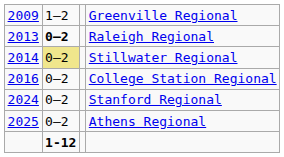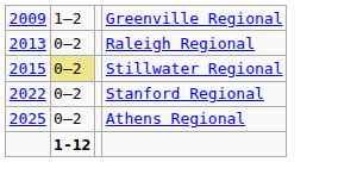 <table class="wikitable">
 <tr>
 <td><a href='#'>2009</a></td>
 <td>1–2</td>
 <td></td>
 <td><a href='#'>Greenville Regional</a></td>
 </tr>
 <tr>
 <td><a href='#'>2013</a></td>
-<td><strong>0–2</strong></td>
+<td>0–2</td>
 <td></td>
 <td><a href='#'>Raleigh Regional</a></td>
 </tr>
 <tr>
-<td><a href='#'>2014</a></td>
+<td><a href='#'>2015</a></td>
 <td style="background: khaki;">0–2</td>
 <td></td>
 <td><a href='#'>Stillwater Regional</a></td>
 </tr>
 <tr>
-<td><a href='#'>2016</a></td>
-<td>0–2</td>
-<td></td>
-<td><a href='#'>College Station Regional</a></td>
-</tr>
-<tr>
-<td><a href='#'>2024</a></td>
+<td><a href='#'>2022</a></td>
 <td>0–2</td>
 <td></td>
 <td><a href='#'>Stanford Regional</a></td>
 </tr>
 <tr>
 <td><a href='#'>2025</a></td>
 <td>0–2</td>
 <td></td>
 <td><a href='#'>Athens Regional</a></td>
 </tr>
 <tr>
 <td></td>
 <td><strong>1-12</strong></td>
 <td><strong></strong></td>
 <td></td>
 </tr>
 </table>
